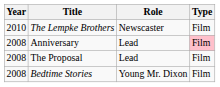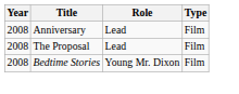 <table class="wikitable sortable">
 <tr>
 <th>Year</th>
 <th>Title</th>
 <th>Role</th>
 <th class="unsortable">Type</th>
 </tr>
 <tr>
-<td>2010</td>
-<td><em>The Lempke Brothers</em></td>
-<td>Newscaster</td>
-<td>Film</td>
-</tr>
-<tr>
 <td>2008</td>
 <td>Anniversary</td>
 <td>Lead</td>
-<td style="background: pink;">Film</td>
+<td>Film</td>
 </tr>
 <tr>
 <td>2008</td>
 <td>The Proposal</td>
 <td>Lead</td>
 <td>Film</td>
 </tr>
 <tr>
 <td>2008</td>
 <td><em>Bedtime Stories</em></td>
 <td>Young Mr. Dixon</td>
 <td>Film</td>
 </tr>
 </table>
